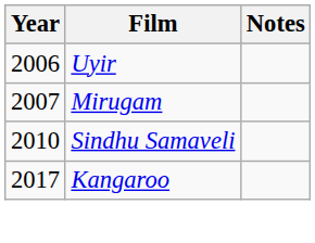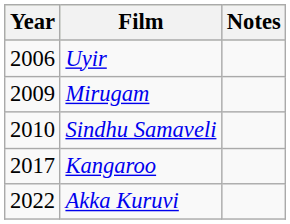 <table class="wikitable">
 <tr style="background:#cdb; text-align:center;">
 <th>Year</th>
 <th>Film</th>
 <th>Notes</th>
 </tr>
 <tr>
 <td>2006</td>
 <td><em><a href='#'>Uyir</a></em></td>
 <td></td>
 </tr>
 <tr>
-<td>2007</td>
+<td>2009</td>
 <td><em><a href='#'>Mirugam</a></em></td>
 <td></td>
 </tr>
 <tr>
 <td>2010</td>
 <td><em><a href='#'>Sindhu Samaveli</a></em></td>
 <td></td>
 </tr>
 <tr>
 <td>2017</td>
 <td><em><a href='#'>Kangaroo</a></em></td>
 <td></td>
 </tr>
+<tr>
+<td>2022</td>
+<td><em><a href='#'>Akka Kuruvi</a></em></td>
+<td></td>
+</tr>
 </table>
